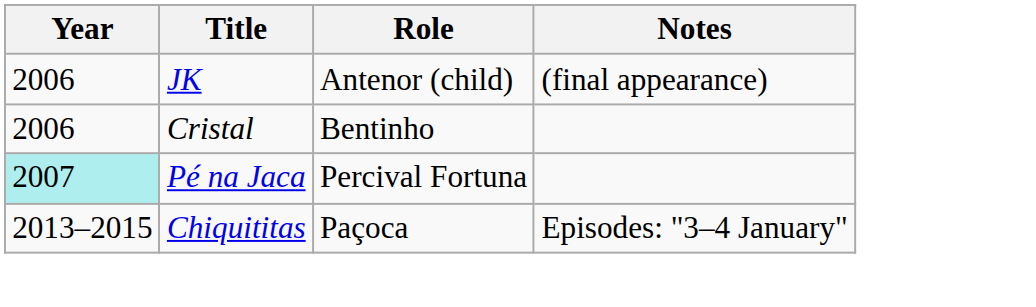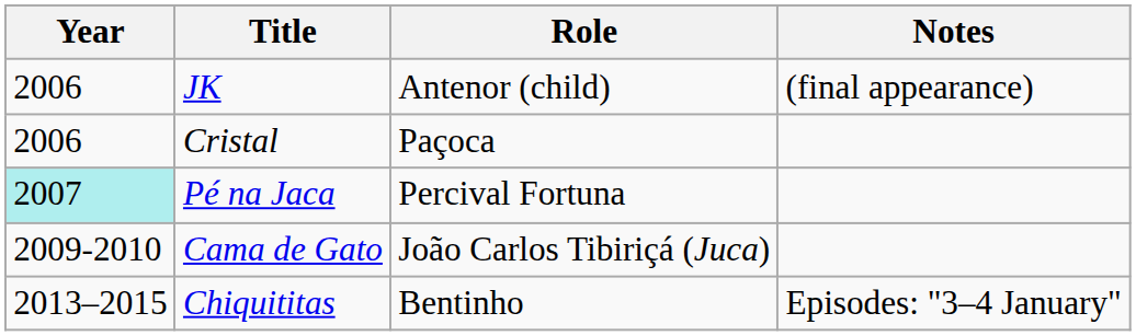 <table class="wikitable">
 <tr>
 <th>Year</th>
 <th>Title</th>
 <th>Role</th>
 <th>Notes</th>
 </tr>
 <tr>
 <td>2006</td>
 <td><em><a href='#'>JK</a></em></td>
 <td>Antenor (child)</td>
 <td>(final appearance)</td>
 </tr>
 <tr>
 <td>2006</td>
 <td><em>Cristal</em></td>
-<td>Bentinho</td>
+<td>Paçoca</td>
 <td></td>
 </tr>
 <tr>
 <td style="background: paleturquoise;">2007</td>
 <td><em><a href='#'>Pé na Jaca</a></em></td>
 <td>Percival Fortuna</td>
 <td></td>
 </tr>
 <tr>
+<td>2009-2010</td>
+<td><em><a href='#'>Cama de Gato</a></em></td>
+<td>João Carlos Tibiriçá (<em>Juca</em>)</td>
+<td></td>
+</tr>
+<tr>
 <td>2013–2015</td>
 <td><em><a href='#'>Chiquititas</a></em></td>
-<td>Paçoca</td>
+<td>Bentinho</td>
 <td>Episodes: "3–4 January"</td>
 </tr>
 </table>
